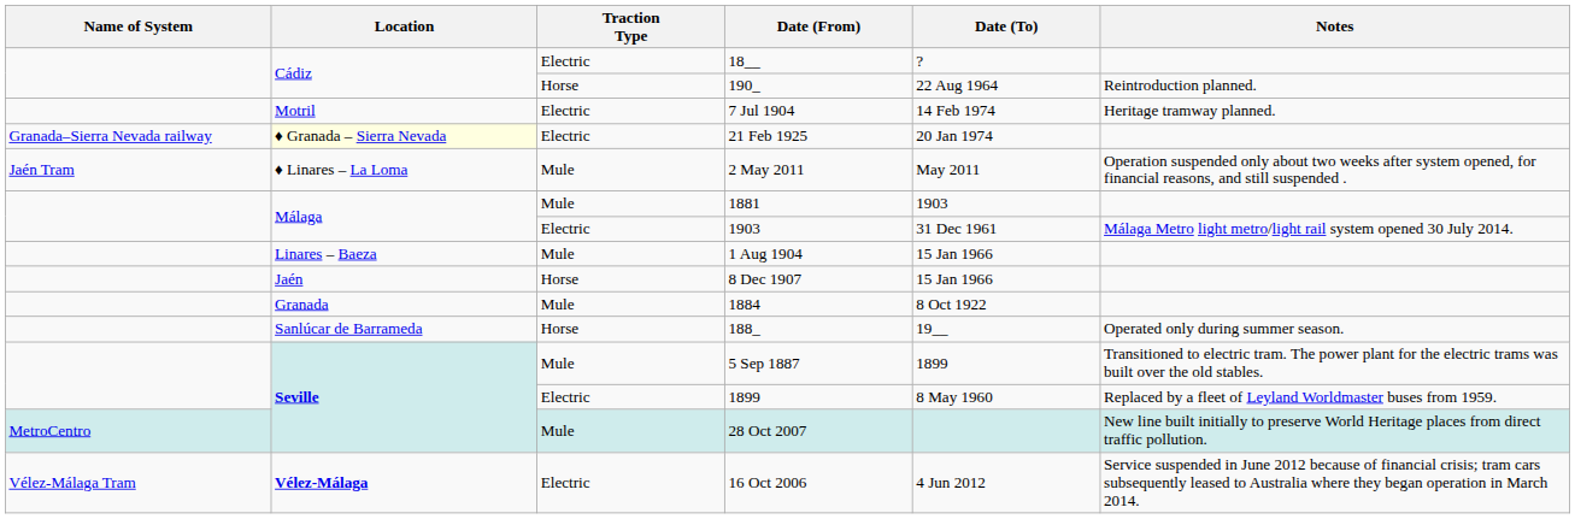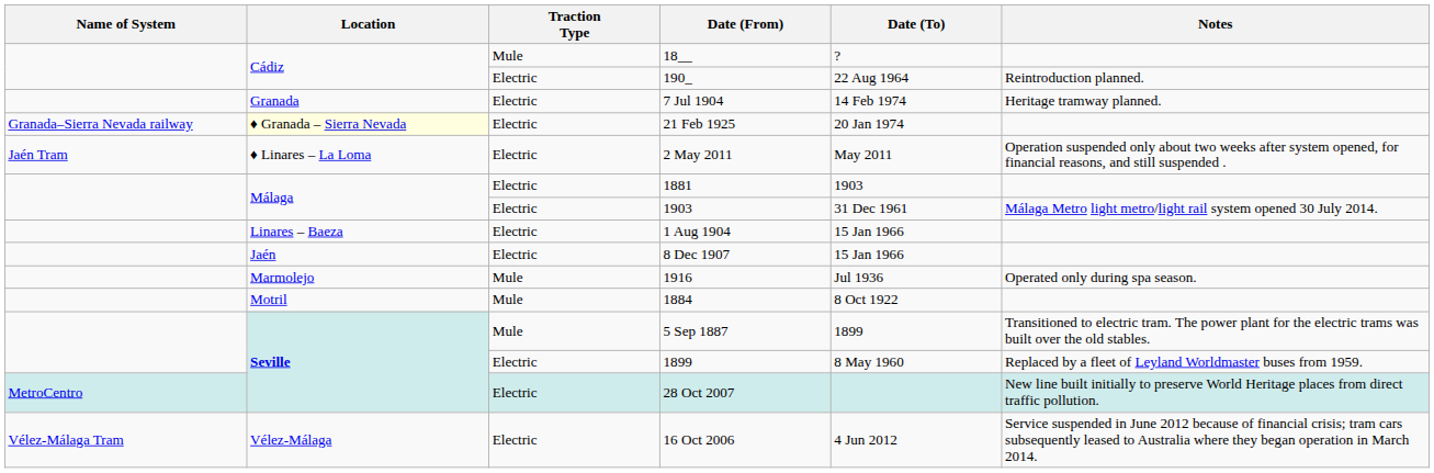 <table class="wikitable" style="width:100%;">
 <tr>
 <th style="width:17%;">Name of System</th>
 <th style="width:17%;">Location</th>
 <th style="width:12%;">Traction<br>Type</th>
 <th style="width:12%;">Date (From)</th>
 <th style="width:12%;">Date (To)</th>
 <th style="width:30%;">Notes</th>
 </tr>
 <tr>
 <td rowspan="2"> </td>
 <td rowspan="2"><a href='#'>Cádiz</a></td>
-<td>Electric</td>
+<td>Mule</td>
 <td>18__</td>
 <td>?</td>
 <td> </td>
 </tr>
 <tr>
-<td>Horse</td>
+<td>Electric</td>
 <td>190_</td>
 <td>22 Aug 1964</td>
 <td>Reintroduction planned.</td>
 </tr>
 <tr>
 <td> </td>
-<td><a href='#'>Motril</a></td>
+<td><a href='#'>Granada</a></td>
 <td>Electric</td>
 <td>7 Jul 1904</td>
 <td>14 Feb 1974</td>
 <td>Heritage tramway planned.</td>
 </tr>
 <tr>
 <td><a href='#'>Granada–Sierra Nevada railway</a></td>
 <td style="background: lightyellow;">♦ Granada – <a href='#'>Sierra Nevada</a></td>
 <td>Electric</td>
 <td>21 Feb 1925</td>
 <td>20 Jan 1974</td>
 <td> </td>
 </tr>
 <tr>
 <td><a href='#'>Jaén Tram</a></td>
 <td>♦ Linares – <a href='#'>La Loma</a></td>
-<td>Mule</td>
+<td>Electric</td>
 <td>2 May 2011</td>
 <td>May 2011</td>
 <td>Operation suspended only about two weeks after system opened, for financial reasons, and still suspended .</td>
 </tr>
 <tr>
 <td rowspan="2"> </td>
 <td rowspan="2"><a href='#'>Málaga</a></td>
-<td>Mule</td>
+<td>Electric</td>
 <td>1881</td>
 <td>1903</td>
 <td> </td>
 </tr>
 <tr>
 <td>Electric</td>
 <td>1903</td>
 <td>31 Dec 1961</td>
 <td><a href='#'>Málaga Metro</a> <a href='#'>light metro</a>/<a href='#'>light rail</a> system opened 30 July 2014.</td>
 </tr>
 <tr>
 <td> </td>
 <td><a href='#'>Linares</a> – <a href='#'>Baeza</a></td>
-<td>Mule</td>
+<td>Electric</td>
 <td>1 Aug 1904</td>
 <td>15 Jan 1966</td>
 <td> </td>
 </tr>
 <tr>
 <td> </td>
 <td><a href='#'>Jaén</a></td>
-<td>Horse</td>
+<td>Electric</td>
 <td>8 Dec 1907</td>
 <td>15 Jan 1966</td>
 <td> </td>
 </tr>
 <tr>
 <td> </td>
-<td><a href='#'>Granada</a></td>
+<td><a href='#'>Marmolejo</a></td>
+<td>Mule</td>
+<td>1916</td>
+<td>Jul 1936</td>
+<td>Operated only during spa season.</td>
+</tr>
+<tr>
+<td> </td>
+<td><a href='#'>Motril</a></td>
 <td>Mule</td>
 <td>1884</td>
 <td>8 Oct 1922</td>
 <td> </td>
-</tr>
-<tr>
-<td> </td>
-<td><a href='#'>Sanlúcar de Barrameda</a></td>
-<td>Horse</td>
-<td>188_</td>
-<td>19__</td>
-<td>Operated only during summer season.</td>
 </tr>
 <tr>
 <td rowspan="2"> </td>
 <td style="background:#CFECEC" rowspan="3"><strong><a href='#'>Seville</a></strong></td>
 <td>Mule</td>
 <td>5 Sep 1887</td>
 <td>1899</td>
 <td>Transitioned to electric tram. The power plant for the electric trams was built over the old stables.</td>
 </tr>
 <tr>
 <td>Electric</td>
 <td>1899</td>
 <td>8 May 1960</td>
 <td>Replaced by a fleet of <a href='#'>Leyland Worldmaster</a> buses from 1959.</td>
 </tr>
 <tr style="background:#CFECEC">
 <td><a href='#'>MetroCentro</a></td>
-<td>Mule</td>
+<td>Electric</td>
 <td>28 Oct 2007</td>
 <td> </td>
 <td>New line built initially to preserve World Heritage places from direct traffic pollution.</td>
 </tr>
 <tr>
 <td><a href='#'>Vélez-Málaga Tram</a></td>
-<td><strong><a href='#'>Vélez-Málaga</a></strong></td>
+<td><a href='#'>Vélez-Málaga</a></td>
 <td>Electric</td>
 <td>16 Oct 2006</td>
 <td>4 Jun 2012</td>
 <td>Service suspended in June 2012 because of financial crisis; tram cars subsequently leased to Australia where they began operation in March 2014.</td>
 </tr>
 </table>
